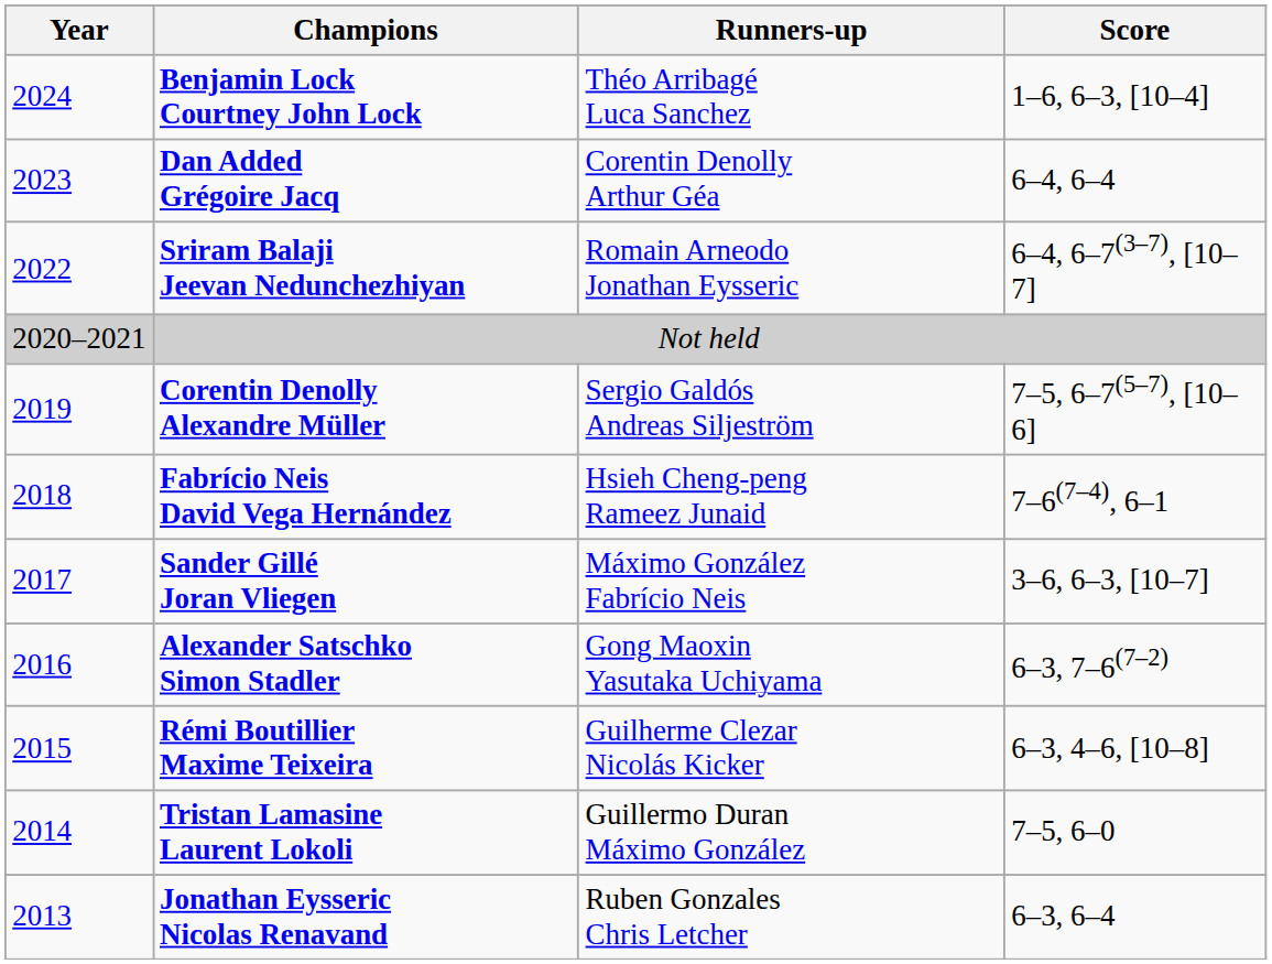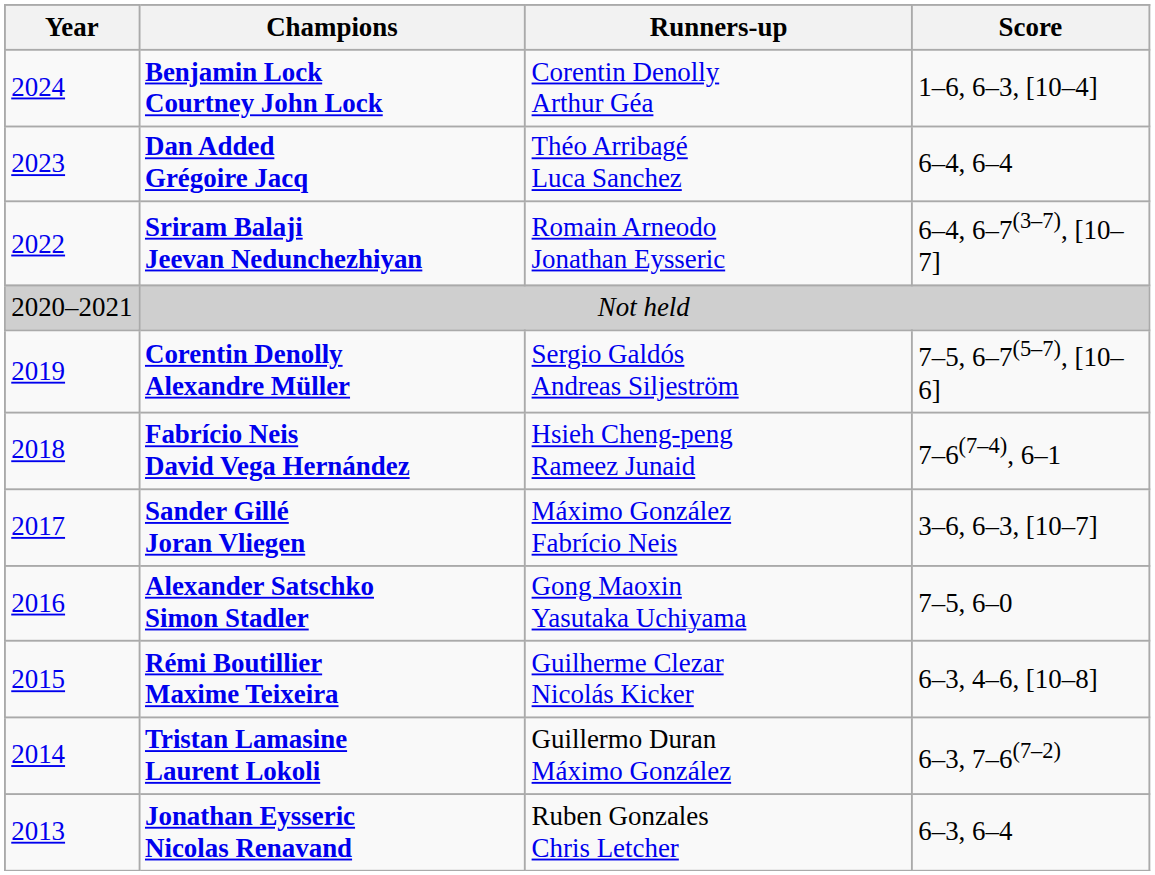 <table class="wikitable" style="font-size:90%">
 <tr>
 <th>Year</th>
 <th width="200">Champions</th>
 <th width="200">Runners-up</th>
 <th width="120">Score</th>
 </tr>
 <tr>
 <td><a href='#'>2024</a></td>
 <td> <strong><a href='#'>Benjamin Lock</a></strong> <br>  <strong><a href='#'>Courtney John Lock</a></strong></td>
-<td> <a href='#'>Théo Arribagé</a> <br>  <a href='#'>Luca Sanchez</a></td>
+<td> <a href='#'>Corentin Denolly</a> <br>  <a href='#'>Arthur Géa</a></td>
 <td>1–6, 6–3, [10–4]</td>
 </tr>
 <tr>
 <td><a href='#'>2023</a></td>
 <td> <strong><a href='#'>Dan Added</a></strong> <br>  <strong><a href='#'>Grégoire Jacq</a></strong></td>
-<td> <a href='#'>Corentin Denolly</a> <br>  <a href='#'>Arthur Géa</a></td>
+<td> <a href='#'>Théo Arribagé</a> <br>  <a href='#'>Luca Sanchez</a></td>
 <td>6–4, 6–4</td>
 </tr>
 <tr>
 <td><a href='#'>2022</a></td>
 <td> <strong><a href='#'>Sriram Balaji</a></strong> <br>  <strong><a href='#'>Jeevan Nedunchezhiyan</a></strong></td>
 <td> <a href='#'>Romain Arneodo</a> <br>  <a href='#'>Jonathan Eysseric</a></td>
 <td>6–4, 6–7<sup>(3–7)</sup>, [10–7]</td>
 </tr>
 <tr>
 <td style="background:#cfcfcf">2020–2021</td>
 <td colspan=3 align=center style="background:#cfcfcf"><em>Not held</em></td>
 </tr>
 <tr>
 <td><a href='#'>2019</a></td>
 <td> <strong><a href='#'>Corentin Denolly</a></strong> <br>  <strong><a href='#'>Alexandre Müller</a></strong></td>
 <td> <a href='#'>Sergio Galdós</a> <br>  <a href='#'>Andreas Siljeström</a></td>
 <td>7–5, 6–7<sup>(5–7)</sup>, [10–6]</td>
 </tr>
 <tr>
 <td><a href='#'>2018</a></td>
 <td> <strong><a href='#'>Fabrício Neis</a></strong> <br>  <strong><a href='#'>David Vega Hernández</a></strong></td>
 <td> <a href='#'>Hsieh Cheng-peng</a> <br>  <a href='#'>Rameez Junaid</a></td>
 <td>7–6<sup>(7–4)</sup>, 6–1</td>
 </tr>
 <tr>
 <td><a href='#'>2017</a></td>
 <td> <strong><a href='#'>Sander Gillé</a></strong> <br>  <strong><a href='#'>Joran Vliegen</a></strong></td>
 <td> <a href='#'>Máximo González</a> <br>  <a href='#'>Fabrício Neis</a></td>
 <td>3–6, 6–3, [10–7]</td>
 </tr>
 <tr>
 <td><a href='#'>2016</a></td>
 <td> <strong><a href='#'>Alexander Satschko</a></strong> <br>  <strong><a href='#'>Simon Stadler</a></strong></td>
 <td> <a href='#'>Gong Maoxin</a> <br>  <a href='#'>Yasutaka Uchiyama</a></td>
-<td>6–3, 7–6<sup>(7–2)</sup></td>
+<td>7–5, 6–0</td>
 </tr>
 <tr>
 <td><a href='#'>2015</a></td>
 <td> <strong><a href='#'>Rémi Boutillier</a></strong> <br>  <strong><a href='#'>Maxime Teixeira</a></strong></td>
 <td> <a href='#'>Guilherme Clezar</a> <br>  <a href='#'>Nicolás Kicker</a></td>
 <td>6–3, 4–6, [10–8]</td>
 </tr>
 <tr>
 <td><a href='#'>2014</a></td>
 <td> <strong><a href='#'>Tristan Lamasine</a></strong><br> <strong><a href='#'>Laurent Lokoli</a></strong></td>
 <td> Guillermo Duran <br>  <a href='#'>Máximo González</a></td>
-<td>7–5, 6–0</td>
+<td>6–3, 7–6<sup>(7–2)</sup></td>
 </tr>
 <tr>
 <td><a href='#'>2013</a></td>
 <td> <strong><a href='#'>Jonathan Eysseric</a></strong><br> <strong><a href='#'>Nicolas Renavand</a></strong></td>
 <td> Ruben Gonzales<br> <a href='#'>Chris Letcher</a></td>
 <td>6–3, 6–4</td>
 </tr>
 </table>
